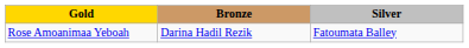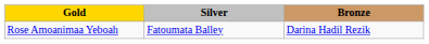 <table class="wikitable" style="text-align:left">
 <tr align="center">
 <td width=200 bgcolor=gold><strong>Gold</strong></td>
+<td width=200 bgcolor=silver><strong>Silver</strong></td>
 <td width=200 bgcolor=CC9966><strong>Bronze</strong></td>
-<td width=200 bgcolor=silver><strong>Silver</strong></td>
 </tr>
 <tr>
 <td><a href='#'>Rose Amoanimaa Yeboah</a><br></td>
+<td><a href='#'>Fatoumata Balley</a><br></td>
 <td><a href='#'>Darina Hadil Rezik</a><br></td>
-<td><a href='#'>Fatoumata Balley</a><br></td>
 </tr>
 </table>
